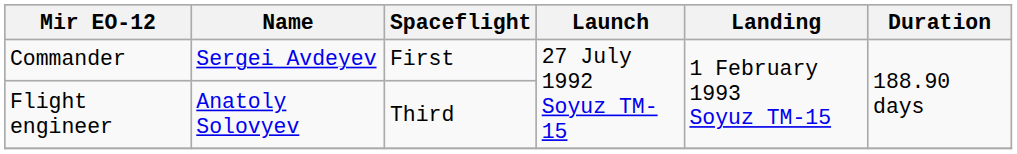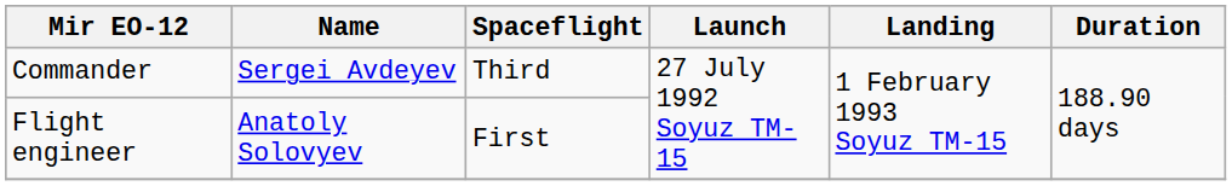 <table class="wikitable">
 <tr>
 <th>Mir EO-12</th>
 <th>Name</th>
 <th>Spaceflight</th>
 <th>Launch</th>
 <th>Landing</th>
 <th>Duration</th>
 </tr>
 <tr>
 <td>Commander</td>
 <td> <a href='#'>Sergei Avdeyev</a></td>
-<td>First</td>
+<td>Third</td>
 <td rowspan="2">27 July 1992 <br> <a href='#'>Soyuz TM-15</a></td>
 <td rowspan="2">1 February 1993 <br> <a href='#'>Soyuz TM-15</a></td>
 <td rowspan="2">188.90 days</td>
 </tr>
 <tr>
 <td>Flight engineer</td>
 <td> <a href='#'>Anatoly Solovyev</a></td>
-<td>Third</td>
+<td>First</td>
 </tr>
 <tr>
 </tr>
 </table>
